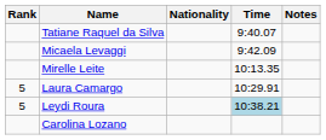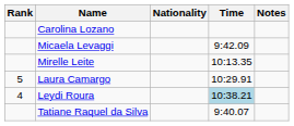 <table class="wikitable sortable" style="text-align:center">
 <tr>
 <th>Rank</th>
 <th>Name</th>
 <th>Nationality</th>
 <th>Time</th>
 <th>Notes</th>
 </tr>
 <tr>
 <td></td>
-<td align=left><a href='#'>Tatiane Raquel da Silva</a></td>
+<td align=left><a href='#'>Carolina Lozano</a></td>
 <td align=left></td>
-<td>9:40.07</td>
+<td></td>
 <td></td>
 </tr>
 <tr>
 <td></td>
 <td align=left><a href='#'>Micaela Levaggi</a></td>
 <td align=left></td>
 <td>9:42.09</td>
 <td></td>
 </tr>
 <tr>
 <td></td>
 <td align=left><a href='#'>Mirelle Leite</a></td>
 <td align=left></td>
 <td>10:13.35</td>
 <td></td>
 </tr>
 <tr>
 <td>5</td>
 <td align=left><a href='#'>Laura Camargo</a></td>
 <td align=left></td>
 <td>10:29.91</td>
 <td></td>
 </tr>
 <tr>
-<td>5</td>
+<td>4</td>
 <td align=left><a href='#'>Leydi Roura</a></td>
 <td align=left></td>
 <td style="background: lightblue;">10:38.21</td>
 <td></td>
 </tr>
 <tr>
 <td></td>
-<td align=left><a href='#'>Carolina Lozano</a></td>
+<td align=left><a href='#'>Tatiane Raquel da Silva</a></td>
 <td align=left></td>
-<td></td>
+<td>9:40.07</td>
 <td></td>
 </tr>
 </table>
